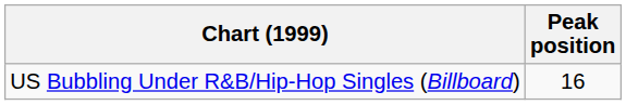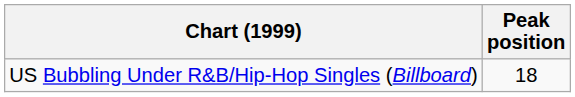 <table class="wikitable">
 <tr>
 <th>Chart (1999)</th>
 <th style="text-align:center;">Peak<br>position</th>
 </tr>
 <tr>
 <td>US <a href='#'>Bubbling Under R&B/Hip-Hop Singles</a> (<a href='#'><em>Billboard</em></a>)</td>
-<td style="text-align:center;">16</td>
+<td style="text-align:center;">18</td>
 </tr>
 </table>
